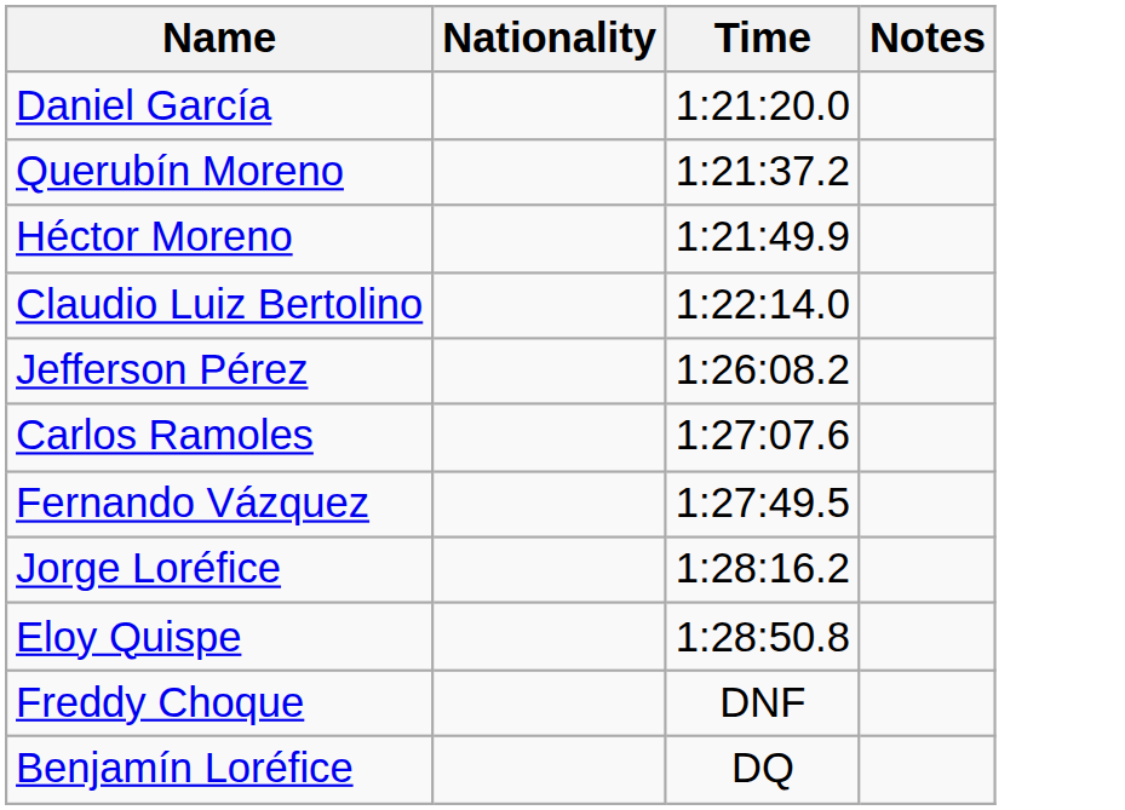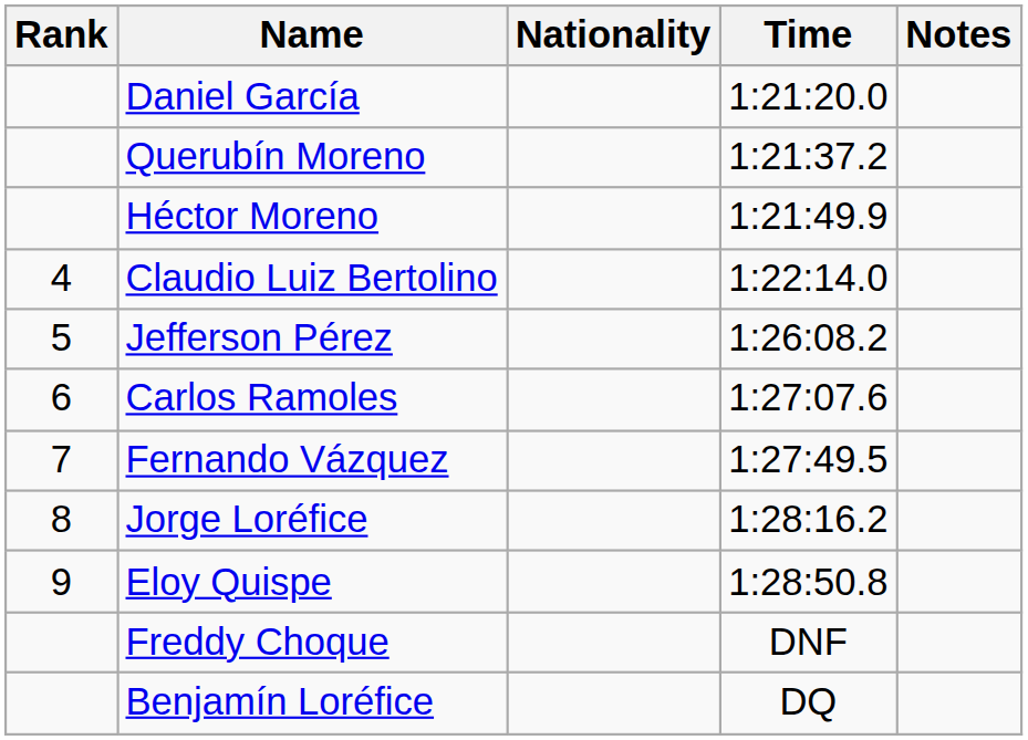 <table class="wikitable sortable" style="text-align:center">
 <tr>
+<th>Rank</th>
 <th>Name</th>
 <th>Nationality</th>
 <th>Time</th>
 <th>Notes</th>
 </tr>
 <tr>
+<td align=center></td>
 <td align=left><a href='#'>Daniel García</a></td>
 <td align=left></td>
 <td>1:21:20.0</td>
 <td></td>
 </tr>
 <tr>
+<td align=center></td>
 <td align=left><a href='#'>Querubín Moreno</a></td>
 <td align=left></td>
 <td>1:21:37.2</td>
 <td></td>
 </tr>
 <tr>
+<td align=center></td>
 <td align=left><a href='#'>Héctor Moreno</a></td>
 <td align=left></td>
 <td>1:21:49.9</td>
 <td></td>
 </tr>
 <tr>
+<td align=center>4</td>
 <td align=left><a href='#'>Claudio Luiz Bertolino</a></td>
 <td align=left></td>
 <td>1:22:14.0</td>
 <td></td>
 </tr>
 <tr>
+<td align=center>5</td>
 <td align=left><a href='#'>Jefferson Pérez</a></td>
 <td align=left></td>
 <td>1:26:08.2</td>
 <td></td>
 </tr>
 <tr>
+<td align=center>6</td>
 <td align=left><a href='#'>Carlos Ramoles</a></td>
 <td align=left></td>
 <td>1:27:07.6</td>
 <td></td>
 </tr>
 <tr>
+<td align=center>7</td>
 <td align=left><a href='#'>Fernando Vázquez</a></td>
 <td align=left></td>
 <td>1:27:49.5</td>
 <td></td>
 </tr>
 <tr>
+<td align=center>8</td>
 <td align=left><a href='#'>Jorge Loréfice</a></td>
 <td align=left></td>
 <td>1:28:16.2</td>
 <td></td>
 </tr>
 <tr>
+<td align=center>9</td>
 <td align=left><a href='#'>Eloy Quispe</a></td>
 <td align=left></td>
 <td>1:28:50.8</td>
 <td></td>
 </tr>
 <tr>
+<td align=center></td>
 <td align=left><a href='#'>Freddy Choque</a></td>
 <td align=left></td>
 <td>DNF</td>
 <td></td>
 </tr>
 <tr>
+<td align=center></td>
 <td align=left><a href='#'>Benjamín Loréfice</a></td>
 <td align=left></td>
 <td>DQ</td>
 <td></td>
 </tr>
 </table>
